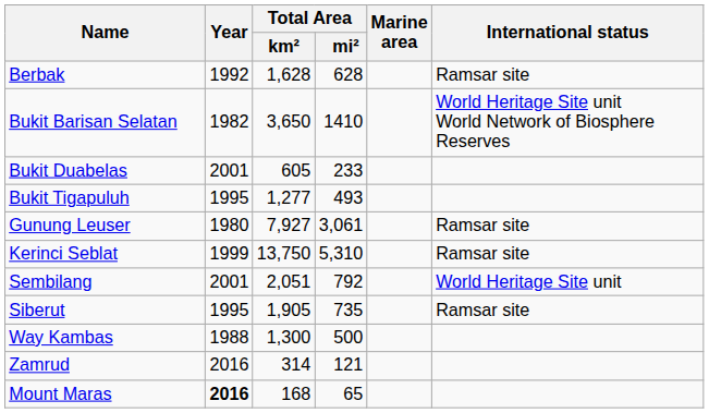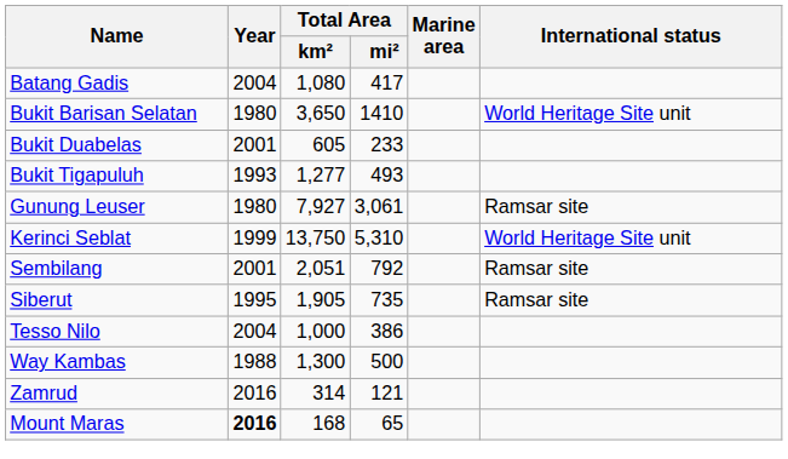 <table class="wikitable">
 <tr>
 <th rowspan=2 width="175">Name</th>
 <th rowspan=2>Year</th>
 <th colspan="2">Total Area</th>
 <th rowspan=2 width="50">Marine area</th>
 <th rowspan=2 width="240">International status</th>
 </tr>
 <tr>
 <th>km²</th>
 <th>  mi²</th>
 </tr>
 <tr>
-<td><a href='#'>Berbak</a></td>
-<td>1992</td>
-<td align="right">1,628</td>
-<td align="right">628</td>
+<td><a href='#'>Batang Gadis</a></td>
+<td>2004</td>
+<td align="right">1,080</td>
+<td align="right">417</td>
 <td></td>
-<td>Ramsar site</td>
+<td></td>
 </tr>
 <tr>
 <td><a href='#'>Bukit Barisan Selatan</a></td>
-<td>1982</td>
+<td>1980</td>
 <td align="right">3,650</td>
 <td align="right">1410</td>
 <td></td>
-<td><a href='#'>World Heritage Site</a> unit<br>World Network of Biosphere Reserves</td>
+<td><a href='#'>World Heritage Site</a> unit</td>
 </tr>
 <tr>
 <td><a href='#'>Bukit Duabelas</a></td>
 <td>2001</td>
 <td align="right">605</td>
 <td align="right">233</td>
 <td></td>
 <td></td>
 </tr>
 <tr>
 <td><a href='#'>Bukit Tigapuluh</a></td>
-<td>1995</td>
+<td>1993</td>
 <td align="right">1,277</td>
 <td align="right">493</td>
 <td></td>
 <td></td>
 </tr>
 <tr>
 <td><a href='#'>Gunung Leuser</a></td>
 <td>1980</td>
 <td align="right">7,927</td>
 <td align="right">3,061</td>
 <td></td>
 <td>Ramsar site</td>
 </tr>
 <tr>
 <td><a href='#'>Kerinci Seblat</a></td>
 <td>1999</td>
 <td align="right">13,750</td>
 <td align="right">5,310</td>
 <td></td>
-<td>Ramsar site</td>
+<td><a href='#'>World Heritage Site</a> unit</td>
 </tr>
 <tr>
 <td><a href='#'>Sembilang</a></td>
 <td>2001</td>
 <td align="right">2,051</td>
 <td align="right">792</td>
 <td></td>
-<td><a href='#'>World Heritage Site</a> unit</td>
+<td>Ramsar site</td>
 </tr>
 <tr>
 <td><a href='#'>Siberut</a></td>
 <td>1995</td>
 <td align="right">1,905</td>
 <td align="right">735</td>
 <td></td>
 <td>Ramsar site</td>
+</tr>
+<tr>
+<td><a href='#'>Tesso Nilo</a></td>
+<td>2004</td>
+<td align="right">1,000</td>
+<td align="right">386</td>
+<td></td>
+<td></td>
 </tr>
 <tr>
 <td><a href='#'>Way Kambas</a></td>
 <td>1988</td>
 <td align="right">1,300</td>
 <td align="right">500</td>
 <td></td>
 <td></td>
 </tr>
 <tr>
 <td><a href='#'>Zamrud</a></td>
 <td>2016</td>
 <td align="right">314</td>
 <td align="right">121</td>
 <td></td>
 <td></td>
 </tr>
 <tr>
 <td><a href='#'>Mount Maras</a></td>
 <td><strong>2016</strong></td>
 <td align="right">168</td>
 <td align="right">65</td>
 <td></td>
 <td></td>
 </tr>
 </table>
